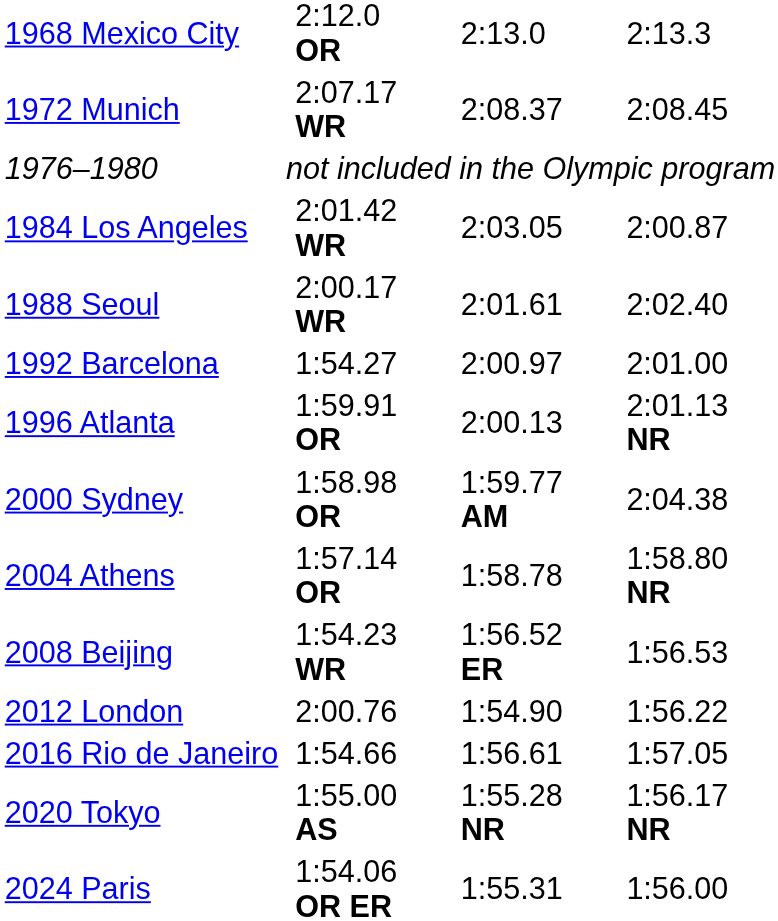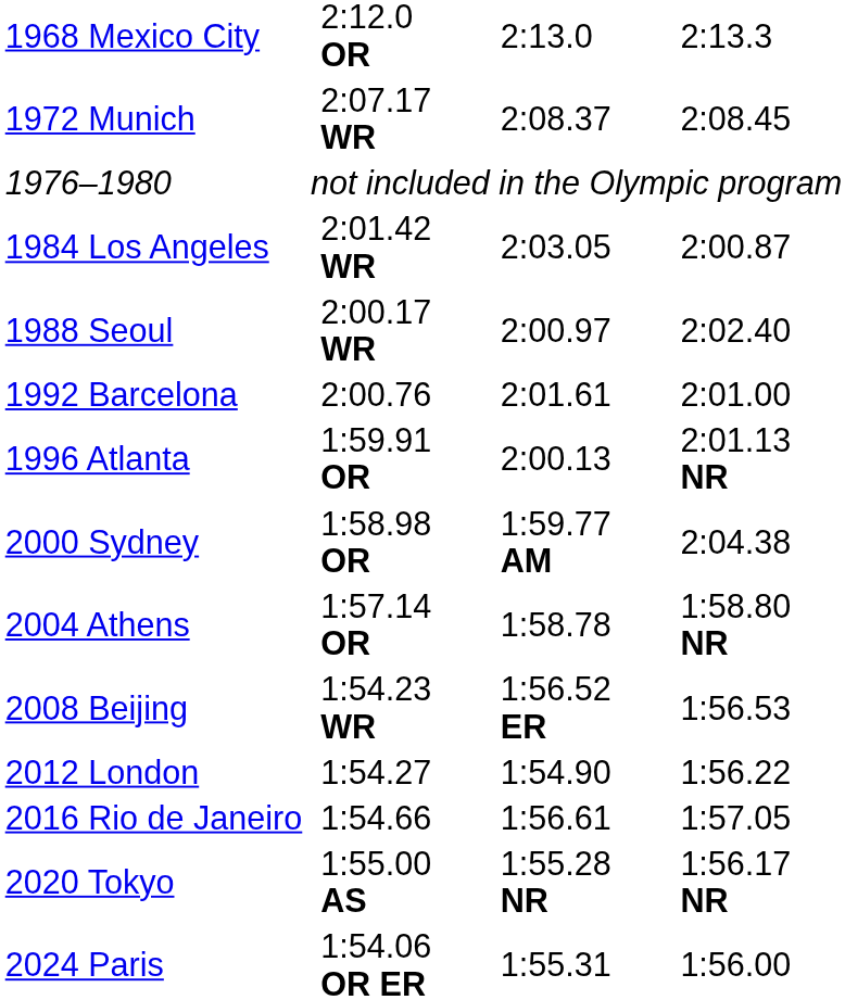 <table>
 <tr>
 <td><a href='#'>1968 Mexico City</a><br></td>
 <td></td>
 <td>2:12.0 <br> <strong>OR</strong></td>
 <td></td>
 <td>2:13.0</td>
 <td></td>
 <td>2:13.3</td>
 </tr>
 <tr>
 <td><a href='#'>1972 Munich</a><br></td>
 <td></td>
 <td>2:07.17 <br> <strong>WR</strong></td>
 <td></td>
 <td>2:08.37</td>
 <td></td>
 <td>2:08.45</td>
 </tr>
 <tr>
 <td><em>1976–1980</em></td>
 <td colspan=6 align=center><em>not included in the Olympic program</em></td>
 </tr>
 <tr>
 <td><a href='#'>1984 Los Angeles</a><br></td>
 <td></td>
 <td>2:01.42 <br> <strong>WR</strong></td>
 <td></td>
 <td>2:03.05</td>
 <td></td>
 <td>2:00.87</td>
 </tr>
 <tr>
 <td><a href='#'>1988 Seoul</a><br></td>
 <td></td>
 <td>2:00.17 <br> <strong>WR</strong></td>
 <td></td>
-<td>2:01.61</td>
+<td>2:00.97</td>
 <td></td>
 <td>2:02.40</td>
 </tr>
 <tr>
 <td><a href='#'>1992 Barcelona</a><br></td>
 <td></td>
-<td>1:54.27</td>
+<td>2:00.76</td>
 <td></td>
-<td>2:00.97</td>
+<td>2:01.61</td>
 <td></td>
 <td>2:01.00</td>
 </tr>
 <tr>
 <td><a href='#'>1996 Atlanta</a><br></td>
 <td></td>
 <td>1:59.91 <br> <strong>OR</strong></td>
 <td></td>
 <td>2:00.13</td>
 <td></td>
 <td>2:01.13 <br> <strong>NR</strong></td>
 </tr>
 <tr>
 <td><a href='#'>2000 Sydney</a><br></td>
 <td></td>
 <td>1:58.98 <br> <strong>OR</strong></td>
 <td></td>
 <td>1:59.77 <br> <strong>AM</strong></td>
 <td></td>
 <td>2:04.38</td>
 </tr>
 <tr>
 <td><a href='#'>2004 Athens</a><br></td>
 <td></td>
 <td>1:57.14 <br> <strong>OR</strong></td>
 <td></td>
 <td>1:58.78</td>
 <td></td>
 <td>1:58.80 <br> <strong>NR</strong></td>
 </tr>
 <tr>
 <td><a href='#'>2008 Beijing</a><br></td>
 <td></td>
 <td>1:54.23 <br> <strong>WR</strong></td>
 <td></td>
 <td>1:56.52	<br> <strong>ER</strong></td>
 <td></td>
 <td>1:56.53</td>
 </tr>
 <tr>
 <td><a href='#'>2012 London</a><br></td>
 <td></td>
-<td>2:00.76</td>
+<td>1:54.27</td>
 <td></td>
 <td>1:54.90</td>
 <td></td>
 <td>1:56.22</td>
 </tr>
 <tr>
 <td><a href='#'>2016 Rio de Janeiro</a><br></td>
 <td></td>
 <td>1:54.66</td>
 <td></td>
 <td>1:56.61</td>
 <td></td>
 <td>1:57.05</td>
 </tr>
 <tr>
 <td><a href='#'>2020 Tokyo</a><br></td>
 <td></td>
 <td>1:55.00  <br> <strong>AS</strong></td>
 <td></td>
 <td>1:55.28  <br> <strong>NR</strong></td>
 <td></td>
 <td>1:56.17  <br> <strong>NR</strong></td>
 </tr>
 <tr>
 <td><a href='#'>2024 Paris</a><br></td>
 <td></td>
 <td>1:54.06 <br> <strong>OR</strong> <strong>ER</strong></td>
 <td></td>
 <td>1:55.31</td>
 <td></td>
 <td>1:56.00</td>
 </tr>
 </table>
